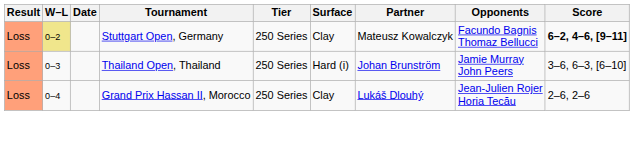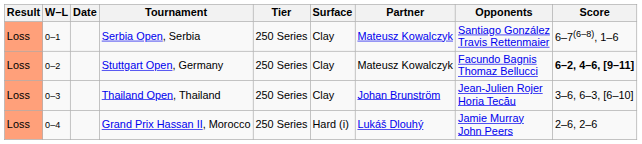 <table class="sortable wikitable">
 <tr>
 <th>Result</th>
 <th class="unsortable">W–L</th>
 <th>Date</th>
 <th>Tournament</th>
 <th>Tier</th>
 <th>Surface</th>
 <th>Partner</th>
 <th>Opponents</th>
 <th class="unsortable">Score</th>
 </tr>
 <tr>
 <td bgcolor=FFA07A>Loss</td>
-<td style="background: khaki;"><small>0–2</small></td>
+<td><small>0–1</small></td>
+<td><a href='#'></a></td>
+<td><a href='#'>Serbia Open</a>, Serbia</td>
+<td>250 Series</td>
+<td>Clay</td>
+<td> <a href='#'>Mateusz Kowalczyk</a></td>
+<td> <a href='#'>Santiago González</a><br> <a href='#'>Travis Rettenmaier</a></td>
+<td>6–7<sup>(6–8)</sup>, 1–6</td>
+</tr>
+<tr>
+<td bgcolor=FFA07A>Loss</td>
+<td><small>0–2</small></td>
 <td><a href='#'></a></td>
 <td><a href='#'>Stuttgart Open</a>, Germany</td>
 <td>250 Series</td>
 <td>Clay</td>
 <td> Mateusz Kowalczyk</td>
 <td> <a href='#'>Facundo Bagnis</a><br> <a href='#'>Thomaz Bellucci</a></td>
 <td><strong>6–2, 4–6, [9–11]</strong></td>
 </tr>
 <tr>
 <td bgcolor=FFA07A>Loss</td>
 <td><small>0–3</small></td>
 <td><a href='#'></a></td>
 <td><a href='#'>Thailand Open</a>, Thailand</td>
 <td>250 Series</td>
-<td>Hard (i)</td>
+<td>Clay</td>
 <td> <a href='#'>Johan Brunström</a></td>
-<td> <a href='#'>Jamie Murray</a><br> <a href='#'>John Peers</a></td>
+<td> <a href='#'>Jean-Julien Rojer</a><br> <a href='#'>Horia Tecău</a></td>
 <td>3–6, 6–3, [6–10]</td>
 </tr>
 <tr>
 <td bgcolor=FFA07A>Loss</td>
 <td><small>0–4</small></td>
 <td><a href='#'></a></td>
 <td><a href='#'>Grand Prix Hassan II</a>, Morocco</td>
 <td>250 Series</td>
-<td>Clay</td>
+<td>Hard (i)</td>
 <td> <a href='#'>Lukáš Dlouhý</a></td>
-<td> <a href='#'>Jean-Julien Rojer</a><br> <a href='#'>Horia Tecău</a></td>
+<td> <a href='#'>Jamie Murray</a><br> <a href='#'>John Peers</a></td>
 <td>2–6, 2–6</td>
 </tr>
 </table>
